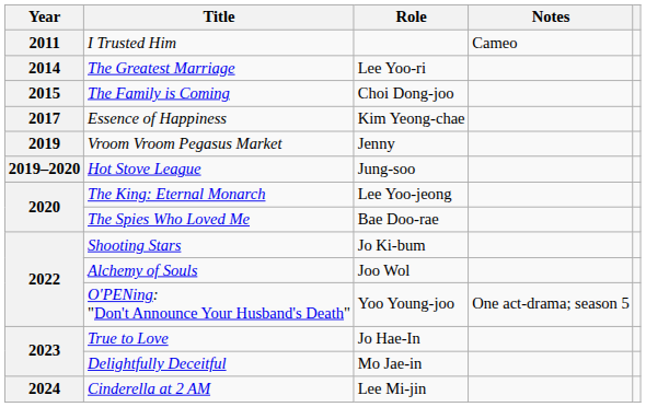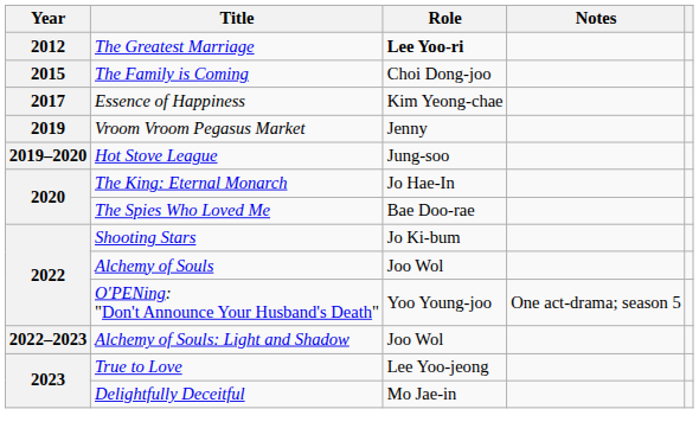 <table class="wikitable plainrowheaders sortable">
 <tr>
 <th scope="col">Year</th>
 <th scope="col">Title</th>
 <th scope="col">Role</th>
 <th scope="col">Notes</th>
 <th scope="col" class="unsortable"></th>
 </tr>
 <tr>
-<th scope="row">2011</th>
-<td><em>I Trusted Him</em></td>
-<td></td>
-<td>Cameo</td>
-<td style="text-align:center"></td>
-</tr>
-<tr>
-<th scope="row">2014</th>
+<th scope="row">2012</th>
 <td><em><a href='#'>The Greatest Marriage</a></em></td>
-<td>Lee Yoo-ri</td>
+<td><strong>Lee Yoo-ri</strong></td>
 <td></td>
 <td style="text-align:center"></td>
 </tr>
 <tr>
 <th scope="row">2015</th>
 <td><em><a href='#'>The Family is Coming</a></em></td>
 <td>Choi Dong-joo</td>
 <td></td>
 <td style="text-align:center"></td>
 </tr>
 <tr>
 <th scope="row">2017</th>
 <td><em>Essence of Happiness</em></td>
 <td>Kim Yeong-chae</td>
 <td></td>
 <td style="text-align:center"></td>
 </tr>
 <tr>
 <th scope="row">2019</th>
 <td><em>Vroom Vroom Pegasus Market</em></td>
 <td>Jenny</td>
 <td></td>
 <td style="text-align:center"></td>
 </tr>
 <tr>
 <th scope="row">2019–2020</th>
 <td><em><a href='#'>Hot Stove League</a></em></td>
 <td>Jung-soo</td>
 <td></td>
 <td style="text-align:center"></td>
 </tr>
 <tr>
 <th scope="row" rowspan="2">2020</th>
 <td><em><a href='#'>The King: Eternal Monarch</a></em></td>
-<td>Lee Yoo-jeong</td>
+<td>Jo Hae-In</td>
 <td></td>
 <td style="text-align:center"></td>
 </tr>
 <tr>
 <td><em><a href='#'>The Spies Who Loved Me</a></em></td>
 <td>Bae Doo-rae</td>
 <td></td>
 <td style="text-align:center"></td>
 </tr>
 <tr>
 <th scope="row" rowspan="3">2022</th>
 <td><em><a href='#'>Shooting Stars</a></em></td>
 <td>Jo Ki-bum</td>
 <td></td>
 <td style="text-align:center"></td>
 </tr>
 <tr>
 <td><em><a href='#'>Alchemy of Souls</a></em></td>
 <td>Joo Wol</td>
 <td></td>
 <td style="text-align:center"></td>
 </tr>
 <tr>
 <td><em><a href='#'>O'PENing</a>:</em><br>"<a href='#'>Don't Announce Your Husband's Death</a>"</td>
 <td>Yoo Young-joo</td>
 <td>One act-drama; season 5</td>
 <td style="text-align:center"></td>
 </tr>
 <tr>
+<th scope="row">2022–2023</th>
+<td><em><a href='#'>Alchemy of Souls: Light and Shadow</a></em></td>
+<td>Joo Wol</td>
+<td></td>
+<td style="text-align:center"></td>
+</tr>
+<tr>
 <th scope="row" rowspan=2>2023</th>
 <td><em><a href='#'>True to Love</a></em></td>
-<td>Jo Hae-In</td>
+<td>Lee Yoo-jeong</td>
 <td></td>
 <td style="text-align:center"></td>
 </tr>
 <tr>
 <td><em><a href='#'>Delightfully Deceitful</a></em></td>
 <td>Mo Jae-in</td>
 <td></td>
 <td style="text-align:center"></td>
 </tr>
-<tr>
-<th scope="row">2024</th>
-<td><em><a href='#'>Cinderella at 2 AM</a></em></td>
-<td>Lee Mi-jin</td>
-<td></td>
-<td style="text-align:center"></td>
-</tr>
 </table>
